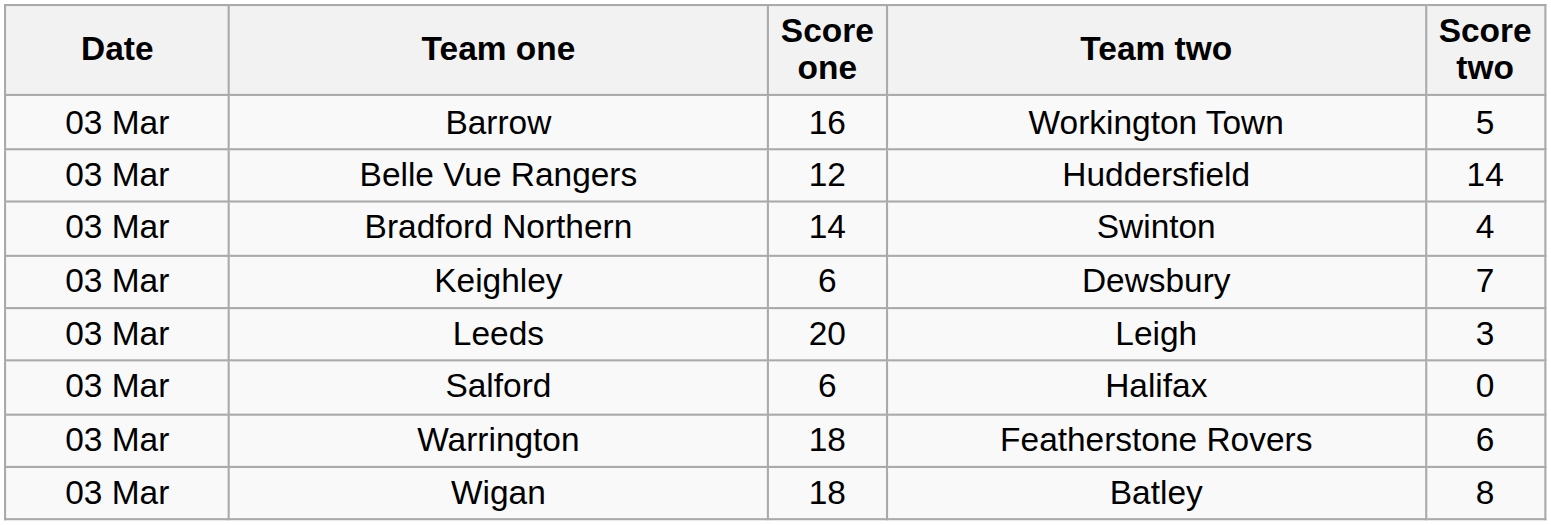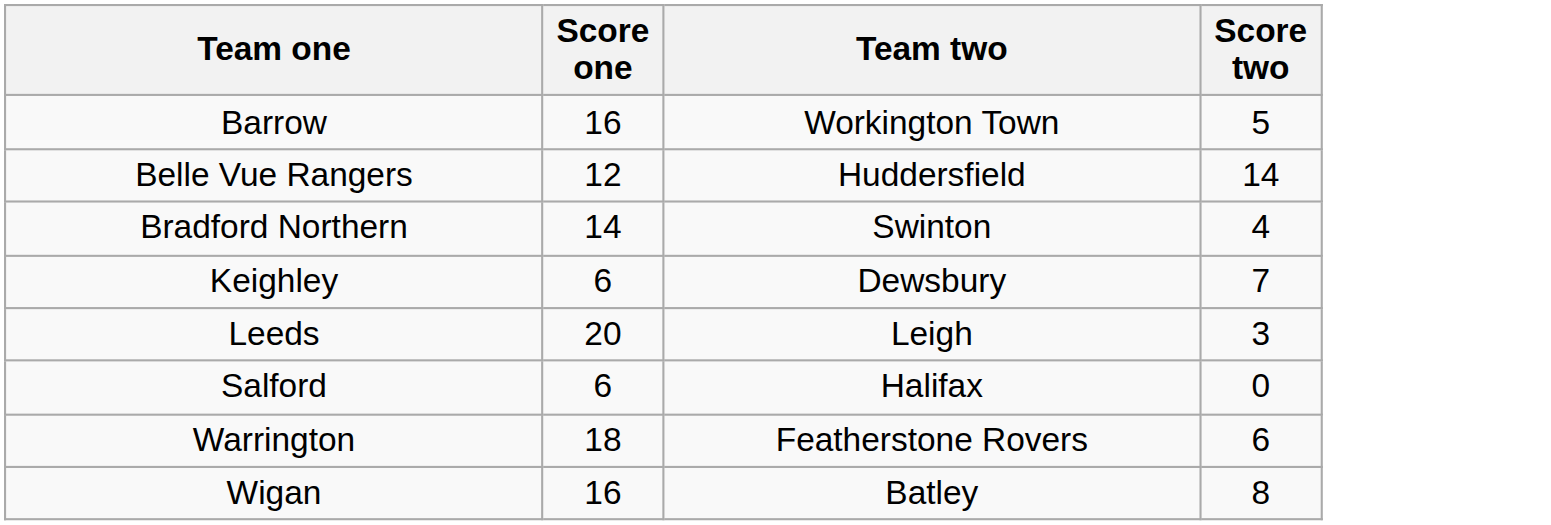 <table class="wikitable" style="text-align: center">
 <tr>
-<th width=100>Date</th>
 <th width=250>Team one</th>
 <th width=50>Score one</th>
 <th width=250>Team two</th>
 <th width=50>Score two</th>
 </tr>
 <tr>
-<td>03 Mar</td>
 <td>Barrow</td>
 <td>16</td>
 <td>Workington Town</td>
 <td>5</td>
 </tr>
 <tr>
-<td>03 Mar</td>
 <td>Belle Vue Rangers</td>
 <td>12</td>
 <td>Huddersfield</td>
 <td>14</td>
 </tr>
 <tr>
-<td>03 Mar</td>
 <td>Bradford Northern</td>
 <td>14</td>
 <td>Swinton</td>
 <td>4</td>
 </tr>
 <tr>
-<td>03 Mar</td>
 <td>Keighley</td>
 <td>6</td>
 <td>Dewsbury</td>
 <td>7</td>
 </tr>
 <tr>
-<td>03 Mar</td>
 <td>Leeds</td>
 <td>20</td>
 <td>Leigh</td>
 <td>3</td>
 </tr>
 <tr>
-<td>03 Mar</td>
 <td>Salford</td>
 <td>6</td>
 <td>Halifax</td>
 <td>0</td>
 </tr>
 <tr>
-<td>03 Mar</td>
 <td>Warrington</td>
 <td>18</td>
 <td>Featherstone Rovers</td>
 <td>6</td>
 </tr>
 <tr>
-<td>03 Mar</td>
 <td>Wigan</td>
-<td>18</td>
+<td>16</td>
 <td>Batley</td>
 <td>8</td>
 </tr>
 </table>
